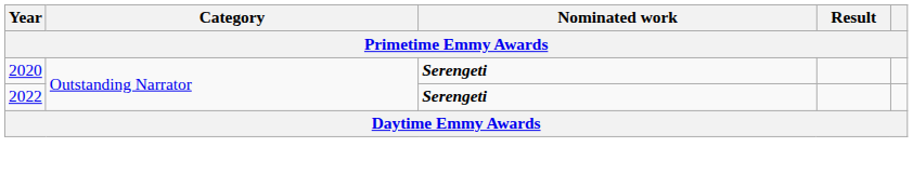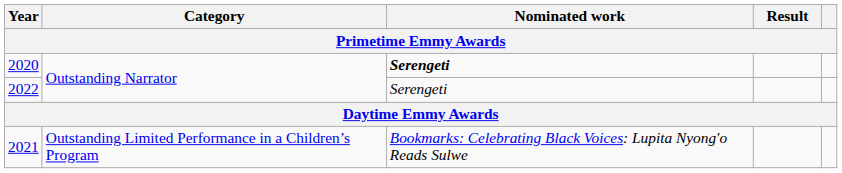 <table class=wikitable>
 <tr>
 <th scope="col" style="width:1em;">Year</th>
 <th scope="col" style="width:36em;">Category</th>
 <th scope="col" style="width:39em;">Nominated work</th>
 <th scope="col" style="width:5em;">Result</th>
 <th scope="col" style="width:1em;"></th>
 </tr>
 <tr>
 <th colspan=5><a href='#'>Primetime Emmy Awards</a></th>
 </tr>
 <tr>
 <td><a href='#'>2020</a></td>
 <td rowspan="2"><a href='#'>Outstanding Narrator</a></td>
 <td><strong><em>Serengeti</em> </strong></td>
 <td></td>
 <td></td>
 </tr>
 <tr>
 <td><a href='#'>2022</a></td>
-<td><strong><em>Serengeti</em> </strong></td>
+<td><em>Serengeti</em> </td>
 <td></td>
 <td></td>
 </tr>
 <tr>
 <th colspan=5><a href='#'>Daytime Emmy Awards</a></th>
 </tr>
+<tr>
+<td><a href='#'>2021</a></td>
+<td><a href='#'>Outstanding Limited Performance in a Children’s Program</a></td>
+<td><em><a href='#'>Bookmarks: Celebrating Black Voices</a>: Lupita Nyong'o Reads Sulwe</em></td>
+<td></td>
+<td></td>
+</tr>
 </table>
